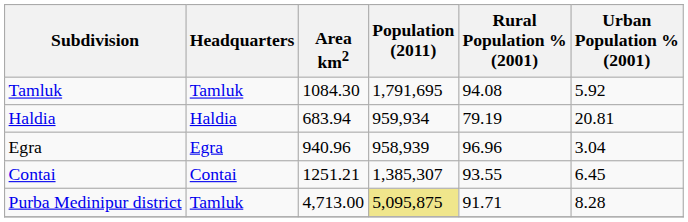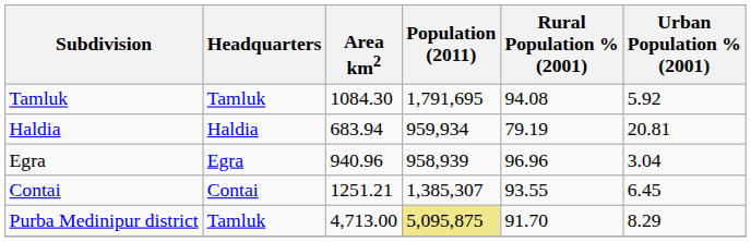 <table class="wikitable sortable">
 <tr>
 <th>Subdivision</th>
 <th>Headquarters</th>
 <th><br>Area<br>km<sup>2</sup></th>
 <th>Population<br>(2011)</th>
 <th>Rural<br>Population %<br>(2001)</th>
 <th>Urban<br> Population % <br>(2001)</th>
 </tr>
 <tr>
 <td><a href='#'>Tamluk</a></td>
 <td><a href='#'>Tamluk</a></td>
 <td>1084.30</td>
 <td>1,791,695</td>
 <td>94.08</td>
 <td>5.92</td>
 </tr>
 <tr>
 <td><a href='#'>Haldia</a></td>
 <td><a href='#'>Haldia</a></td>
 <td>683.94</td>
 <td>959,934</td>
 <td>79.19</td>
 <td>20.81</td>
 </tr>
 <tr>
 <td>Egra</td>
 <td><a href='#'>Egra</a></td>
 <td>940.96</td>
 <td>958,939</td>
 <td>96.96</td>
 <td>3.04</td>
 </tr>
 <tr>
 <td><a href='#'>Contai</a></td>
 <td><a href='#'>Contai</a></td>
 <td>1251.21</td>
 <td>1,385,307</td>
 <td>93.55</td>
 <td>6.45</td>
 </tr>
 <tr>
 <td><a href='#'>Purba Medinipur district</a></td>
 <td><a href='#'>Tamluk</a></td>
 <td>4,713.00</td>
 <td style="background: khaki;">5,095,875</td>
-<td>91.71</td>
-<td>8.28</td>
+<td>91.70</td>
+<td>8.29</td>
 </tr>
 <tr>
 </tr>
 </table>
